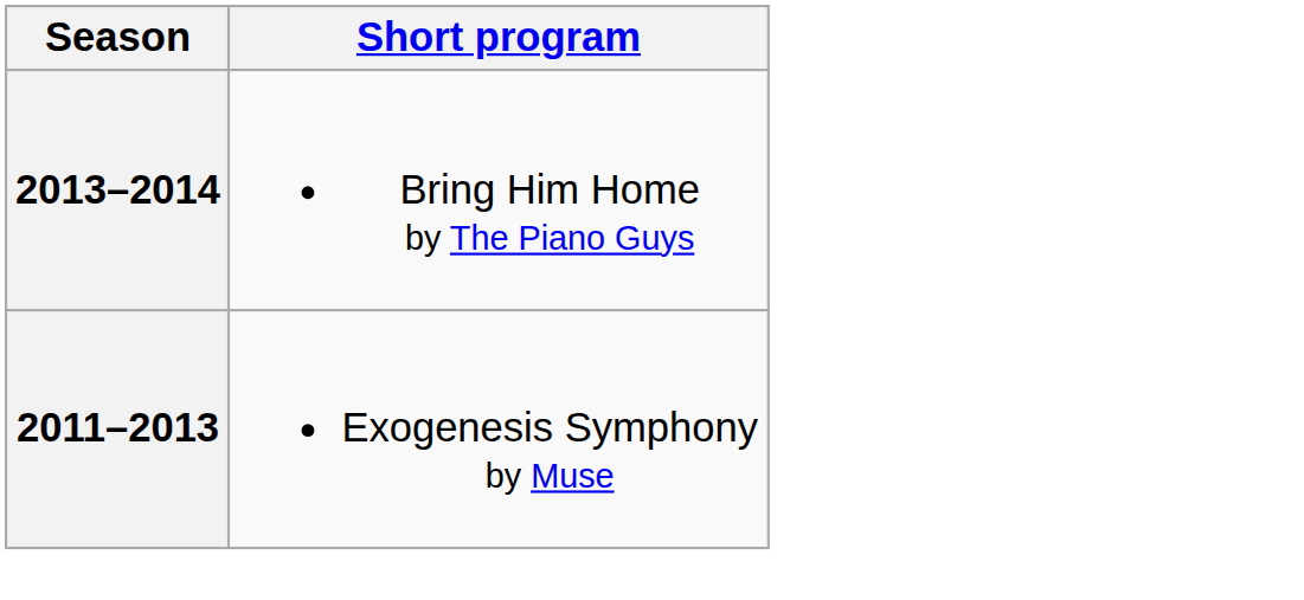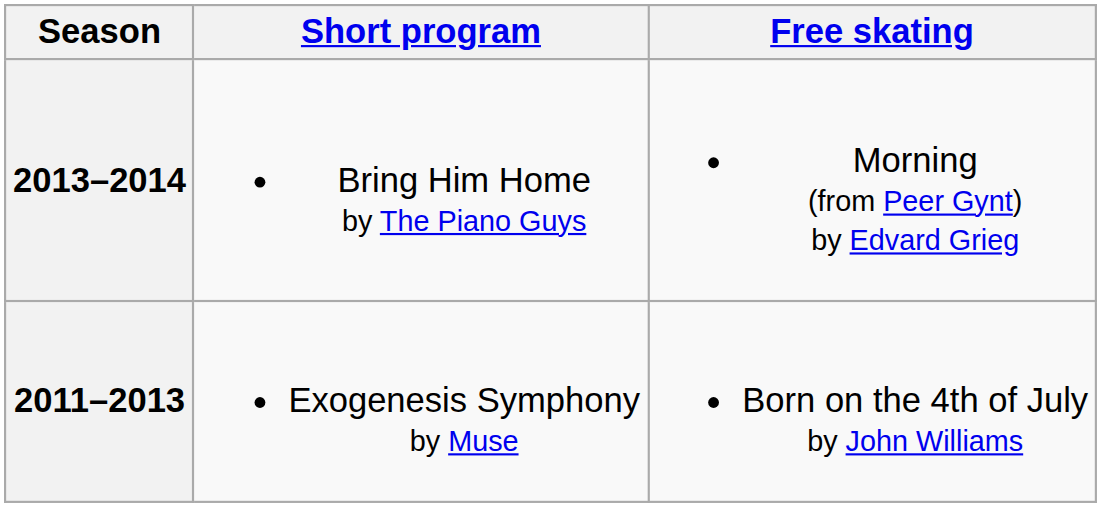 <table class=wikitable style=text-align:center>
 <tr>
 <th>Season</th>
 <th><a href='#'>Short program</a></th>
+<th><a href='#'>Free skating</a></th>
 </tr>
 <tr>
 <th>2013–2014 <br> </th>
 <td><br><ul><li>Bring Him Home <br><small> by <a href='#'>The Piano Guys</a> </small></li></ul></td>
+<td><br><ul><li>Morning <br><small> (from <a href='#'>Peer Gynt</a>) <br> by <a href='#'>Edvard Grieg</a> </small></li></ul></td>
 </tr>
 <tr>
 <th>2011–2013 <br> </th>
 <td><br><ul><li>Exogenesis Symphony <br><small> by <a href='#'>Muse</a> </small></li></ul></td>
+<td><br><ul><li>Born on the 4th of July <br><small> by <a href='#'>John Williams</a> </small></li></ul></td>
 </tr>
 </table>
